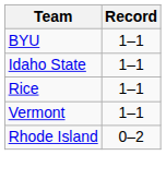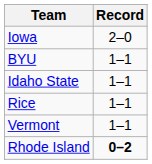 <table class="wikitable" style="text-align:center">
 <tr>
 <th>Team</th>
 <th>Record</th>
+</tr>
+<tr>
+<td align=left><a href='#'>Iowa</a></td>
+<td>2–0</td>
 </tr>
 <tr>
 <td align=left><a href='#'>BYU</a></td>
 <td>1–1</td>
 </tr>
 <tr>
 <td align=left><a href='#'>Idaho State</a></td>
 <td>1–1</td>
 </tr>
 <tr>
 <td align=left><a href='#'>Rice</a></td>
 <td>1–1</td>
 </tr>
 <tr>
 <td align=left><a href='#'>Vermont</a></td>
 <td>1–1</td>
 </tr>
 <tr>
 <td align=left><a href='#'>Rhode Island</a></td>
-<td>0–2</td>
+<td><strong>0–2</strong></td>
 </tr>
 </table>
